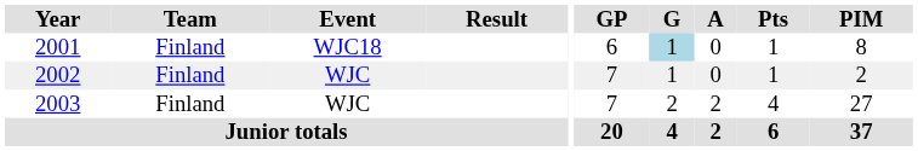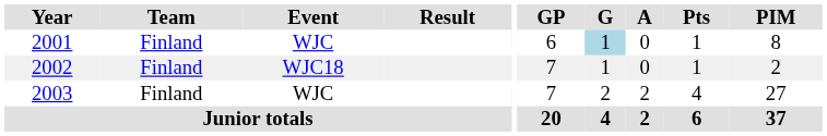 <table border="0" cellpadding="1" cellspacing="0" ID="Table3" style="text-align:center; width:40em">
 <tr ALIGN="center" bgcolor="#e0e0e0">
 <th>Year</th>
 <th>Team</th>
 <th>Event</th>
 <th>Result</th>
 <th rowspan="99" bgcolor="#ffffff"></th>
 <th>GP</th>
 <th>G</th>
 <th>A</th>
 <th>Pts</th>
 <th>PIM</th>
 </tr>
 <tr>
 <td><a href='#'>2001</a></td>
 <td><a href='#'>Finland</a></td>
-<td><a href='#'>WJC18</a></td>
+<td><a href='#'>WJC</a></td>
 <td></td>
 <td>6</td>
 <td style="background: lightblue;">1</td>
 <td>0</td>
 <td>1</td>
 <td>8</td>
 </tr>
 <tr bgcolor="#f0f0f0">
 <td><a href='#'>2002</a></td>
 <td><a href='#'>Finland</a></td>
-<td><a href='#'>WJC</a></td>
+<td><a href='#'>WJC18</a></td>
 <td></td>
 <td>7</td>
 <td>1</td>
 <td>0</td>
 <td>1</td>
 <td>2</td>
 </tr>
 <tr>
 <td><a href='#'>2003</a></td>
 <td>Finland</td>
 <td>WJC</td>
 <td></td>
 <td>7</td>
 <td>2</td>
 <td>2</td>
 <td>4</td>
 <td>27</td>
 </tr>
 <tr bgcolor="#e0e0e0">
 <th colspan="4">Junior totals</th>
 <th>20</th>
 <th>4</th>
 <th>2</th>
 <th>6</th>
 <th>37</th>
 </tr>
 </table>
